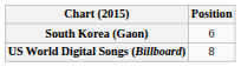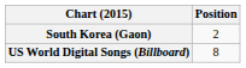 <table class="wikitable plainrowheaders" style="text-align:center">
 <tr>
 <th scope="col">Chart (2015)</th>
 <th scope="col">Position</th>
 </tr>
 <tr>
 <th scope="row">South Korea (Gaon)</th>
-<td>6</td>
+<td>2</td>
 </tr>
 <tr>
 <th scope="row">US World Digital Songs (<em>Billboard</em>)</th>
 <td>8</td>
 </tr>
 </table>
